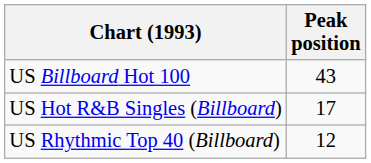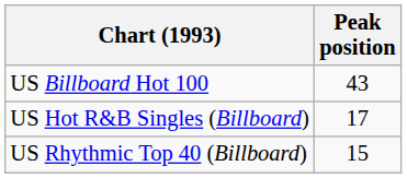 <table Class = "wikitable sortable">
 <tr>
 <th>Chart (1993)</th>
 <th>Peak<br>position</th>
 </tr>
 <tr>
 <td>US <a href='#'><em>Billboard</em> Hot 100</a></td>
 <td align=center>43</td>
 </tr>
 <tr>
 <td>US <a href='#'>Hot R&B Singles</a> (<em><a href='#'>Billboard</a></em>)</td>
 <td align=center>17</td>
 </tr>
 <tr>
 <td>US <a href='#'>Rhythmic Top 40</a> (<em>Billboard</em>)</td>
-<td align=center>12</td>
+<td align=center>15</td>
 </tr>
 </table>
